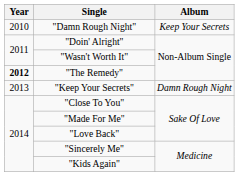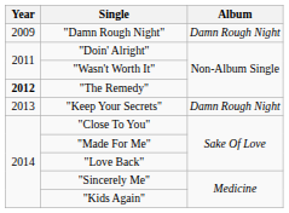 <table class="wikitable" style="text-align:center;">
 <tr>
 <th width="42">Year</th>
 <th width="194">Single</th>
 <th>Album</th>
 </tr>
 <tr>
-<td>2010</td>
+<td>2009</td>
 <td>"Damn Rough Night"</td>
-<td><em>Keep Your Secrets</em></td>
+<td><em>Damn Rough Night</em></td>
 </tr>
 <tr>
 <td rowspan="2">2011</td>
 <td>"Doin' Alright"</td>
 <td rowspan="3">Non-Album Single</td>
 </tr>
 <tr>
 <td>"Wasn't Worth It"</td>
 </tr>
 <tr>
 <td><strong>2012</strong></td>
 <td>"The Remedy"</td>
 </tr>
 <tr>
 <td>2013</td>
 <td>"Keep Your Secrets"</td>
 <td><em>Damn Rough Night</em></td>
 </tr>
 <tr>
 <td rowspan="5">2014</td>
 <td>"Close To You"</td>
 <td rowspan="3"><em>Sake Of Love</em></td>
 </tr>
 <tr>
 <td>"Made For Me"</td>
 </tr>
 <tr>
 <td>"Love Back"</td>
 </tr>
 <tr>
 <td>"Sincerely Me"</td>
 <td rowspan="2"><em>Medicine</em></td>
 </tr>
 <tr>
 <td>"Kids Again"</td>
 </tr>
 </table>
